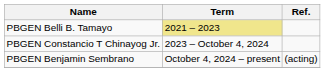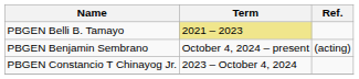 <table class="wikitable sortable">
 <tr>
 <th>Name</th>
 <th>Term</th>
 <th>Ref.</th>
 </tr>
 <tr>
 <td>PBGEN Belli B. Tamayo</td>
 <td style="background: khaki;">2021 – 2023</td>
 <td></td>
 </tr>
 <tr>
+<td>PBGEN Benjamin Sembrano</td>
+<td>October 4, 2024 – present</td>
+<td>(acting)</td>
+</tr>
+<tr>
 <td>PBGEN Constancio T Chinayog Jr.</td>
 <td>2023 – October 4, 2024</td>
 <td></td>
 </tr>
 <tr>
-<td>PBGEN Benjamin Sembrano</td>
-<td>October 4, 2024 – present</td>
-<td>(acting)</td>
-</tr>
-<tr>
 </tr>
 </table>
